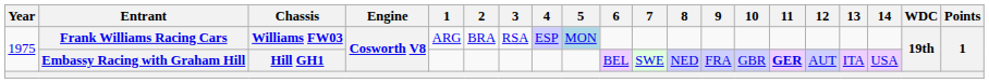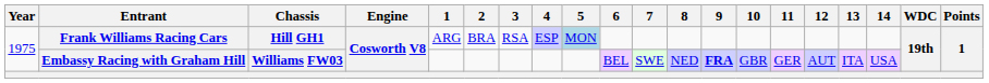 <table class="wikitable" style="text-align:center; font-size:85%">
 <tr>
 <th>Year</th>
 <th>Entrant</th>
 <th>Chassis</th>
 <th>Engine</th>
 <th>1</th>
 <th>2</th>
 <th>3</th>
 <th>4</th>
 <th>5</th>
 <th>6</th>
 <th>7</th>
 <th>8</th>
 <th>9</th>
 <th>10</th>
 <th>11</th>
 <th>12</th>
 <th>13</th>
 <th>14</th>
 <th>WDC</th>
 <th>Points</th>
 </tr>
 <tr>
 <td rowspan=2><a href='#'>1975</a></td>
 <th><a href='#'>Frank Williams Racing Cars</a></th>
-<th><a href='#'>Williams</a> <a href='#'>FW03</a></th>
+<th><a href='#'>Hill</a> <a href='#'>GH1</a></th>
 <th rowspan=2><a href='#'>Cosworth</a> <a href='#'>V8</a></th>
 <td><a href='#'>ARG</a></td>
 <td><a href='#'>BRA</a></td>
 <td><a href='#'>RSA</a></td>
 <td style="background:#CFCFFF;"><a href='#'>ESP</a><br></td>
 <td style="background: lightblue;"><a href='#'>MON</a></td>
 <td></td>
 <td></td>
 <td></td>
 <td></td>
 <td></td>
 <td></td>
 <td></td>
 <td></td>
 <td></td>
 <th rowspan=2>19th</th>
 <th rowspan=2>1</th>
 </tr>
 <tr>
 <th><a href='#'>Embassy Racing with Graham Hill</a></th>
-<th><a href='#'>Hill</a> <a href='#'>GH1</a></th>
+<th><a href='#'>Williams</a> <a href='#'>FW03</a></th>
 <td></td>
 <td></td>
 <td></td>
 <td></td>
 <td></td>
 <td style="background:#EFCFFF;"><a href='#'>BEL</a><br></td>
 <td style="background:#DFFFDF;"><a href='#'>SWE</a><br></td>
 <td style="background:#CFCFFF;"><a href='#'>NED</a><br></td>
-<td style="background:#CFCFFF;"><a href='#'>FRA</a><br></td>
+<td style="background:#CFCFFF;"><strong><a href='#'>FRA</a><br></strong></td>
 <td style="background:#CFCFFF;"><a href='#'>GBR</a><br></td>
-<td style="background:#EFCFFF;"><strong><a href='#'>GER</a><br></strong></td>
+<td style="background:#EFCFFF;"><a href='#'>GER</a><br></td>
 <td style="background:#CFCFFF;"><a href='#'>AUT</a><br></td>
 <td style="background:#EFCFFF;"><a href='#'>ITA</a><br></td>
 <td style="background:#EFCFFF;"><a href='#'>USA</a><br></td>
 </tr>
 <tr>
 <th colspan="20"></th>
 </tr>
 </table>
